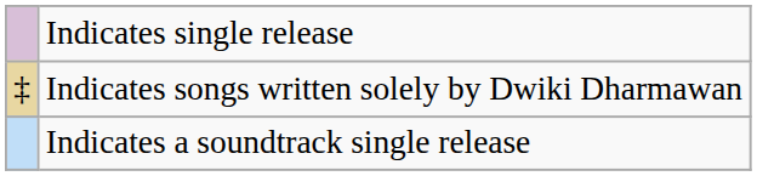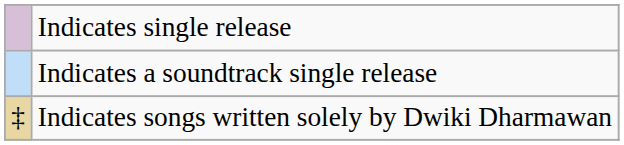 <table class="wikitable" style="font-size:90%;">
 <tr>
 <td style="background-color:#D8BFD8"></td>
 <td>Indicates single release</td>
 </tr>
 <tr>
+<td style="background-color:#C0DEF8"></td>
+<td>Indicates a soundtrack single release</td>
+</tr>
+<tr>
 <td style="background-color:#e8d7a2">‡</td>
 <td>Indicates songs written solely by Dwiki Dharmawan</td>
 </tr>
-<tr>
-<td style="background-color:#C0DEF8"></td>
-<td>Indicates a soundtrack single release</td>
-</tr>
 </table>
